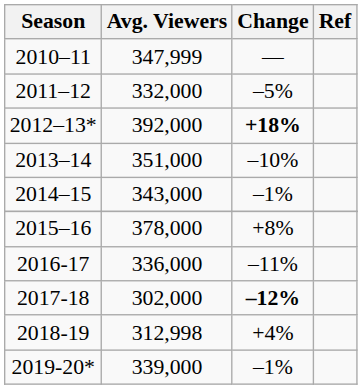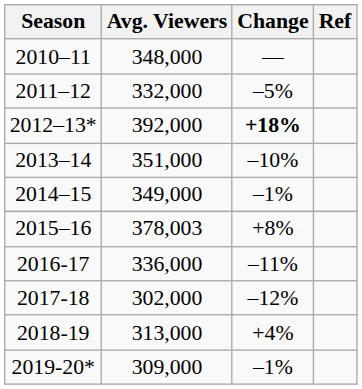 <table class="wikitable sortable" style="text-align: center;">
 <tr>
 <th>Season</th>
 <th>Avg. Viewers</th>
 <th>Change</th>
 <th>Ref</th>
 </tr>
 <tr>
 <td>2010–11</td>
-<td>347,999</td>
+<td>348,000</td>
 <td>—</td>
 <td></td>
 </tr>
 <tr>
 <td>2011–12</td>
 <td>332,000</td>
 <td>–5%</td>
 <td></td>
 </tr>
 <tr>
 <td>2012–13*</td>
 <td>392,000</td>
 <td><strong>+18%</strong></td>
 <td></td>
 </tr>
 <tr>
 <td>2013–14</td>
 <td>351,000</td>
 <td>–10%</td>
 <td></td>
 </tr>
 <tr>
 <td>2014–15</td>
-<td>343,000</td>
+<td>349,000</td>
 <td>–1%</td>
 <td></td>
 </tr>
 <tr>
 </tr>
 <tr>
 <td>2015–16</td>
-<td>378,000</td>
+<td>378,003</td>
 <td>+8%</td>
 <td></td>
 </tr>
 <tr>
 <td>2016-17</td>
 <td>336,000</td>
 <td>–11%</td>
 <td></td>
 </tr>
 <tr>
 <td>2017-18</td>
 <td>302,000</td>
-<td><strong>–12%</strong></td>
+<td>–12%</td>
 <td></td>
 </tr>
 <tr>
 <td>2018-19</td>
-<td>312,998</td>
+<td>313,000</td>
 <td>+4%</td>
 <td></td>
 </tr>
 <tr>
 <td>2019-20*</td>
-<td>339,000</td>
+<td>309,000</td>
 <td>–1%</td>
 <td></td>
 </tr>
 </table>
